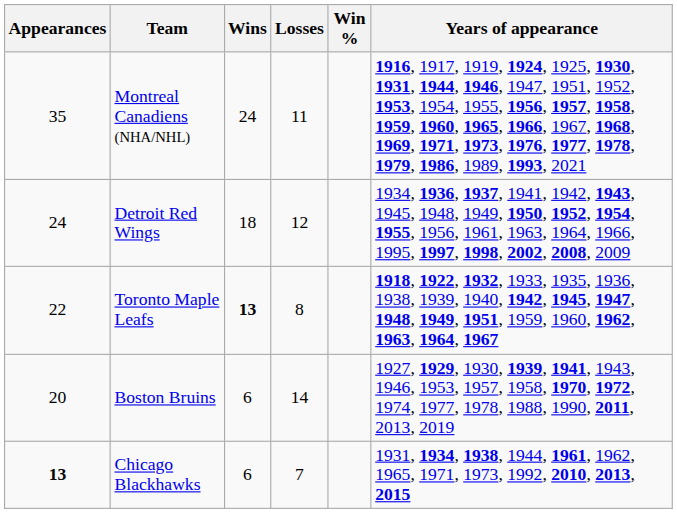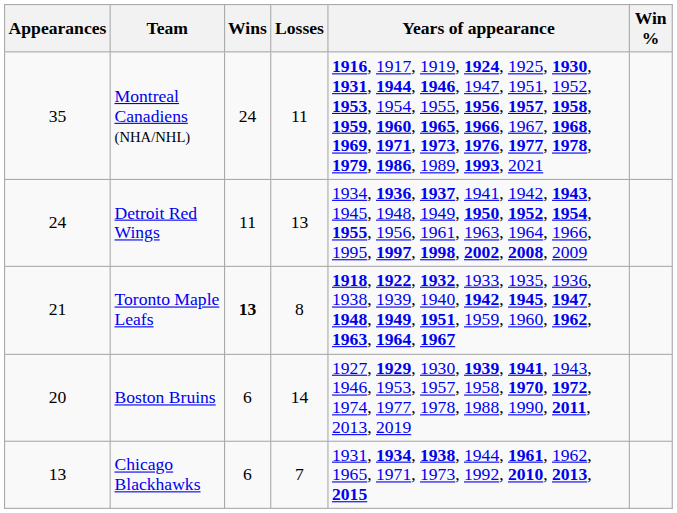 <table class="wikitable sortable" style="text-align:center;">
 <tr>
 <th>Appearances</th>
 <th>Team</th>
 <th>Wins</th>
 <th>Losses</th>
+<th class="unsortable">Years of appearance</th>
 <th>Win %</th>
-<th class="unsortable">Years of appearance</th>
 </tr>
 <tr>
 <td>35</td>
 <td style="text-align:left;"><a href='#'>Montreal Canadiens</a> <small>(NHA/NHL)</small></td>
 <td>24</td>
 <td>11</td>
+<td style="text-align:left;"><strong><a href='#'>1916</a></strong>, <a href='#'>1917</a>, <a href='#'>1919</a>, <strong><a href='#'>1924</a></strong>, <a href='#'>1925</a>, <strong><a href='#'>1930</a></strong>, <strong><a href='#'>1931</a></strong>, <strong><a href='#'>1944</a></strong>, <strong><a href='#'>1946</a></strong>, <a href='#'>1947</a>, <a href='#'>1951</a>, <a href='#'>1952</a>, <strong><a href='#'>1953</a></strong>, <a href='#'>1954</a>, <a href='#'>1955</a>, <strong><a href='#'>1956</a></strong>, <strong><a href='#'>1957</a></strong>, <strong><a href='#'>1958</a></strong>, <strong><a href='#'>1959</a></strong>, <strong><a href='#'>1960</a></strong>, <strong><a href='#'>1965</a></strong>, <strong><a href='#'>1966</a></strong>, <a href='#'>1967</a>, <strong><a href='#'>1968</a></strong>, <strong><a href='#'>1969</a></strong>, <strong><a href='#'>1971</a></strong>, <strong><a href='#'>1973</a></strong>, <strong><a href='#'>1976</a></strong>, <strong><a href='#'>1977</a></strong>, <strong><a href='#'>1978</a></strong>, <strong><a href='#'>1979</a></strong>, <strong><a href='#'>1986</a></strong>, <a href='#'>1989</a>, <strong><a href='#'>1993</a></strong>, <a href='#'>2021</a></td>
 <td></td>
-<td style="text-align:left;"><strong><a href='#'>1916</a></strong>, <a href='#'>1917</a>, <a href='#'>1919</a>, <strong><a href='#'>1924</a></strong>, <a href='#'>1925</a>, <strong><a href='#'>1930</a></strong>, <strong><a href='#'>1931</a></strong>, <strong><a href='#'>1944</a></strong>, <strong><a href='#'>1946</a></strong>, <a href='#'>1947</a>, <a href='#'>1951</a>, <a href='#'>1952</a>, <strong><a href='#'>1953</a></strong>, <a href='#'>1954</a>, <a href='#'>1955</a>, <strong><a href='#'>1956</a></strong>, <strong><a href='#'>1957</a></strong>, <strong><a href='#'>1958</a></strong>, <strong><a href='#'>1959</a></strong>, <strong><a href='#'>1960</a></strong>, <strong><a href='#'>1965</a></strong>, <strong><a href='#'>1966</a></strong>, <a href='#'>1967</a>, <strong><a href='#'>1968</a></strong>, <strong><a href='#'>1969</a></strong>, <strong><a href='#'>1971</a></strong>, <strong><a href='#'>1973</a></strong>, <strong><a href='#'>1976</a></strong>, <strong><a href='#'>1977</a></strong>, <strong><a href='#'>1978</a></strong>, <strong><a href='#'>1979</a></strong>, <strong><a href='#'>1986</a></strong>, <a href='#'>1989</a>, <strong><a href='#'>1993</a></strong>, <a href='#'>2021</a></td>
 </tr>
 <tr>
 <td>24</td>
 <td style="text-align:left;"><a href='#'>Detroit Red Wings</a></td>
-<td>18</td>
-<td>12</td>
+<td>11</td>
+<td>13</td>
+<td style="text-align:left;"><a href='#'>1934</a>, <strong><a href='#'>1936</a></strong>, <strong><a href='#'>1937</a></strong>, <a href='#'>1941</a>, <a href='#'>1942</a>, <strong><a href='#'>1943</a></strong>, <a href='#'>1945</a>, <a href='#'>1948</a>, <a href='#'>1949</a>, <strong><a href='#'>1950</a></strong>, <strong><a href='#'>1952</a></strong>, <strong><a href='#'>1954</a></strong>, <strong><a href='#'>1955</a></strong>, <a href='#'>1956</a>, <a href='#'>1961</a>, <a href='#'>1963</a>, <a href='#'>1964</a>, <a href='#'>1966</a>, <a href='#'>1995</a>, <strong><a href='#'>1997</a></strong>, <strong><a href='#'>1998</a></strong>, <strong><a href='#'>2002</a></strong>, <strong><a href='#'>2008</a></strong>, <a href='#'>2009</a></td>
 <td></td>
-<td style="text-align:left;"><a href='#'>1934</a>, <strong><a href='#'>1936</a></strong>, <strong><a href='#'>1937</a></strong>, <a href='#'>1941</a>, <a href='#'>1942</a>, <strong><a href='#'>1943</a></strong>, <a href='#'>1945</a>, <a href='#'>1948</a>, <a href='#'>1949</a>, <strong><a href='#'>1950</a></strong>, <strong><a href='#'>1952</a></strong>, <strong><a href='#'>1954</a></strong>, <strong><a href='#'>1955</a></strong>, <a href='#'>1956</a>, <a href='#'>1961</a>, <a href='#'>1963</a>, <a href='#'>1964</a>, <a href='#'>1966</a>, <a href='#'>1995</a>, <strong><a href='#'>1997</a></strong>, <strong><a href='#'>1998</a></strong>, <strong><a href='#'>2002</a></strong>, <strong><a href='#'>2008</a></strong>, <a href='#'>2009</a></td>
 </tr>
 <tr>
-<td>22</td>
+<td>21</td>
 <td style="text-align:left;"><a href='#'>Toronto Maple Leafs</a></td>
 <td><strong>13</strong></td>
 <td>8</td>
+<td style="text-align:left;"><strong><a href='#'>1918</a></strong>, <strong><a href='#'>1922</a></strong>, <strong><a href='#'>1932</a></strong>, <a href='#'>1933</a>, <a href='#'>1935</a>, <a href='#'>1936</a>, <a href='#'>1938</a>, <a href='#'>1939</a>, <a href='#'>1940</a>, <strong><a href='#'>1942</a></strong>, <strong><a href='#'>1945</a></strong>, <strong><a href='#'>1947</a></strong>, <strong><a href='#'>1948</a></strong>, <strong><a href='#'>1949</a></strong>, <strong><a href='#'>1951</a></strong>, <a href='#'>1959</a>, <a href='#'>1960</a>, <strong><a href='#'>1962</a></strong>, <strong><a href='#'>1963</a></strong>, <strong><a href='#'>1964</a></strong>, <strong><a href='#'>1967</a></strong></td>
 <td></td>
-<td style="text-align:left;"><strong><a href='#'>1918</a></strong>, <strong><a href='#'>1922</a></strong>, <strong><a href='#'>1932</a></strong>, <a href='#'>1933</a>, <a href='#'>1935</a>, <a href='#'>1936</a>, <a href='#'>1938</a>, <a href='#'>1939</a>, <a href='#'>1940</a>, <strong><a href='#'>1942</a></strong>, <strong><a href='#'>1945</a></strong>, <strong><a href='#'>1947</a></strong>, <strong><a href='#'>1948</a></strong>, <strong><a href='#'>1949</a></strong>, <strong><a href='#'>1951</a></strong>, <a href='#'>1959</a>, <a href='#'>1960</a>, <strong><a href='#'>1962</a></strong>, <strong><a href='#'>1963</a></strong>, <strong><a href='#'>1964</a></strong>, <strong><a href='#'>1967</a></strong></td>
 </tr>
 <tr>
 <td>20</td>
 <td style="text-align:left;"><a href='#'>Boston Bruins</a></td>
 <td>6</td>
 <td>14</td>
+<td style="text-align:left;"><a href='#'>1927</a>, <strong><a href='#'>1929</a></strong>, <a href='#'>1930</a>, <strong><a href='#'>1939</a></strong>, <strong><a href='#'>1941</a></strong>, <a href='#'>1943</a>, <a href='#'>1946</a>, <a href='#'>1953</a>, <a href='#'>1957</a>, <a href='#'>1958</a>, <strong><a href='#'>1970</a></strong>, <strong><a href='#'>1972</a></strong>, <a href='#'>1974</a>, <a href='#'>1977</a>, <a href='#'>1978</a>, <a href='#'>1988</a>, <a href='#'>1990</a>, <strong><a href='#'>2011</a></strong>, <a href='#'>2013</a>, <a href='#'>2019</a></td>
 <td></td>
-<td style="text-align:left;"><a href='#'>1927</a>, <strong><a href='#'>1929</a></strong>, <a href='#'>1930</a>, <strong><a href='#'>1939</a></strong>, <strong><a href='#'>1941</a></strong>, <a href='#'>1943</a>, <a href='#'>1946</a>, <a href='#'>1953</a>, <a href='#'>1957</a>, <a href='#'>1958</a>, <strong><a href='#'>1970</a></strong>, <strong><a href='#'>1972</a></strong>, <a href='#'>1974</a>, <a href='#'>1977</a>, <a href='#'>1978</a>, <a href='#'>1988</a>, <a href='#'>1990</a>, <strong><a href='#'>2011</a></strong>, <a href='#'>2013</a>, <a href='#'>2019</a></td>
 </tr>
 <tr>
-<td><strong>13</strong></td>
+<td>13</td>
 <td style="text-align:left;"><a href='#'>Chicago Blackhawks</a></td>
 <td>6</td>
 <td>7</td>
+<td style="text-align:left;"><a href='#'>1931</a>, <strong><a href='#'>1934</a></strong>, <strong><a href='#'>1938</a></strong>, <a href='#'>1944</a>, <strong><a href='#'>1961</a></strong>, <a href='#'>1962</a>, <a href='#'>1965</a>, <a href='#'>1971</a>, <a href='#'>1973</a>, <a href='#'>1992</a>, <strong><a href='#'>2010</a></strong>, <strong><a href='#'>2013</a></strong>, <strong><a href='#'>2015</a></strong></td>
 <td></td>
-<td style="text-align:left;"><a href='#'>1931</a>, <strong><a href='#'>1934</a></strong>, <strong><a href='#'>1938</a></strong>, <a href='#'>1944</a>, <strong><a href='#'>1961</a></strong>, <a href='#'>1962</a>, <a href='#'>1965</a>, <a href='#'>1971</a>, <a href='#'>1973</a>, <a href='#'>1992</a>, <strong><a href='#'>2010</a></strong>, <strong><a href='#'>2013</a></strong>, <strong><a href='#'>2015</a></strong></td>
 </tr>
 </table>
